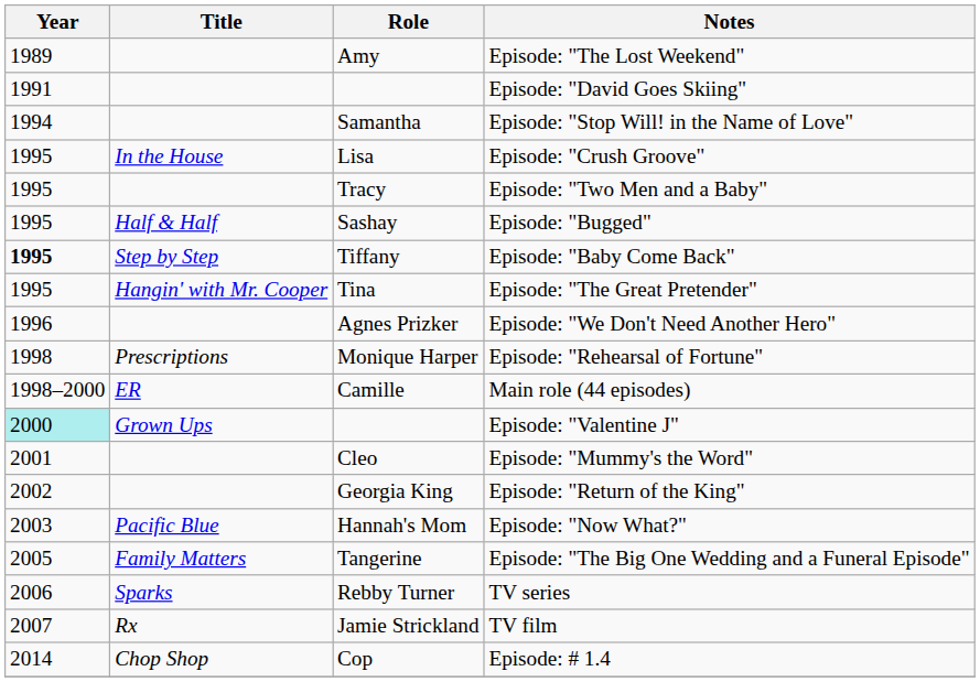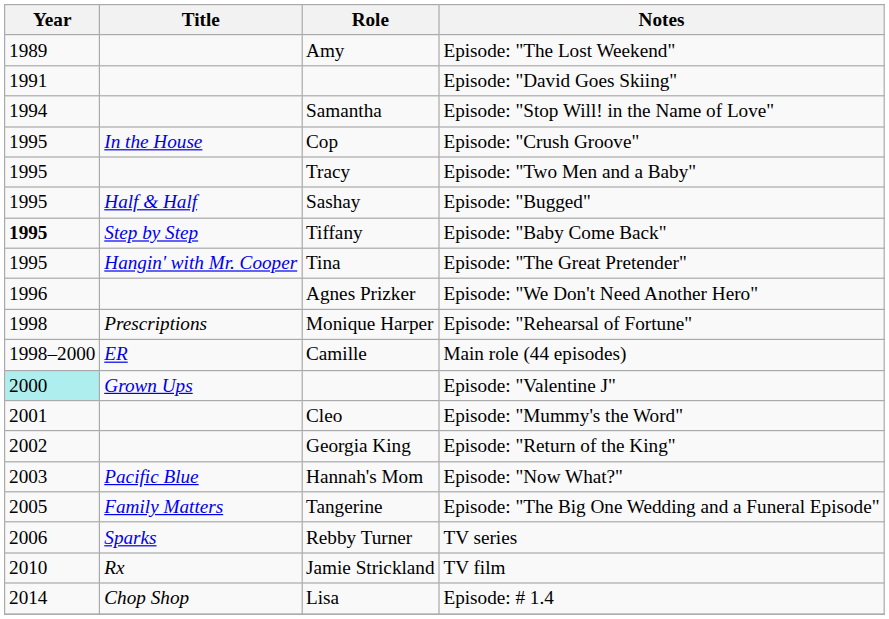 <table class="wikitable">
 <tr>
 <th>Year</th>
 <th>Title</th>
 <th>Role</th>
 <th class="unsortable">Notes</th>
 </tr>
 <tr>
 <td>1989</td>
 <td><em></em></td>
 <td>Amy</td>
 <td>Episode: "The Lost Weekend"</td>
 </tr>
 <tr>
 <td>1991</td>
 <td><em></em></td>
 <td></td>
 <td>Episode: "David Goes Skiing"</td>
 </tr>
 <tr>
 <td>1994</td>
 <td><em></em></td>
 <td>Samantha</td>
 <td>Episode: "Stop Will! in the Name of Love"</td>
 </tr>
 <tr>
 <td>1995</td>
 <td><em><a href='#'>In the House</a></em></td>
-<td>Lisa</td>
+<td>Cop</td>
 <td>Episode: "Crush Groove"</td>
 </tr>
 <tr>
 <td>1995</td>
 <td><em></em></td>
 <td>Tracy</td>
 <td>Episode: "Two Men and a Baby"</td>
 </tr>
 <tr>
 <td>1995</td>
 <td><em><a href='#'>Half & Half</a></em></td>
 <td>Sashay</td>
 <td>Episode: "Bugged"</td>
 </tr>
 <tr>
 <td><strong>1995</strong></td>
 <td><em><a href='#'>Step by Step</a></em></td>
 <td>Tiffany</td>
 <td>Episode: "Baby Come Back"</td>
 </tr>
 <tr>
 <td>1995</td>
 <td><em><a href='#'>Hangin' with Mr. Cooper</a></em></td>
 <td>Tina</td>
 <td>Episode: "The Great Pretender"</td>
 </tr>
 <tr>
 <td>1996</td>
 <td><em></em></td>
 <td>Agnes Prizker</td>
 <td>Episode: "We Don't Need Another Hero"</td>
 </tr>
 <tr>
 <td>1998</td>
 <td><em>Prescriptions</em></td>
 <td>Monique Harper</td>
 <td>Episode: "Rehearsal of Fortune"</td>
 </tr>
 <tr>
 <td>1998–2000</td>
 <td><em><a href='#'>ER</a></em></td>
 <td>Camille</td>
 <td>Main role (44 episodes)</td>
 </tr>
 <tr>
 <td style="background: paleturquoise;">2000</td>
 <td><em><a href='#'>Grown Ups</a></em></td>
 <td></td>
 <td>Episode: "Valentine J"</td>
 </tr>
 <tr>
 <td>2001</td>
 <td><em></em></td>
 <td>Cleo</td>
 <td>Episode: "Mummy's the Word"</td>
 </tr>
 <tr>
 <td>2002</td>
 <td><em></em></td>
 <td>Georgia King</td>
 <td>Episode: "Return of the King"</td>
 </tr>
 <tr>
 <td>2003</td>
 <td><em><a href='#'>Pacific Blue</a></em></td>
 <td>Hannah's Mom</td>
 <td>Episode: "Now What?"</td>
 </tr>
 <tr>
 <td>2005</td>
 <td><em><a href='#'>Family Matters</a></em></td>
 <td>Tangerine</td>
 <td>Episode: "The Big One Wedding and a Funeral Episode"</td>
 </tr>
 <tr>
 <td>2006</td>
 <td><em><a href='#'>Sparks</a></em></td>
 <td>Rebby Turner</td>
 <td>TV series</td>
 </tr>
 <tr>
-<td>2007</td>
+<td>2010</td>
 <td><em>Rx</em></td>
 <td>Jamie Strickland</td>
 <td>TV film</td>
 </tr>
 <tr>
 <td>2014</td>
 <td><em>Chop Shop</em></td>
-<td>Cop</td>
+<td>Lisa</td>
 <td>Episode: # 1.4</td>
 </tr>
 <tr>
 </tr>
 </table>
